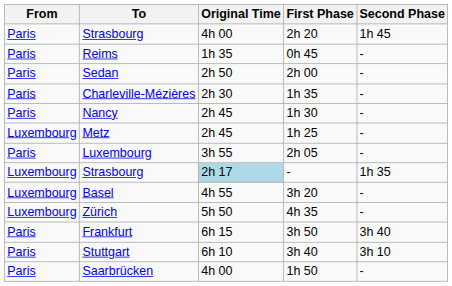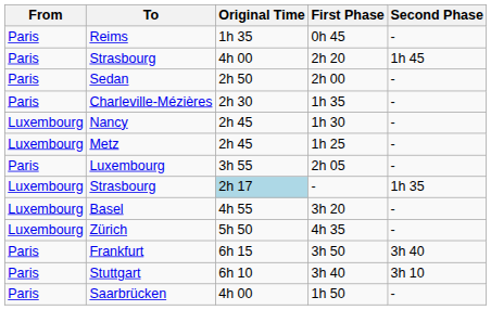 <table class="wikitable">
 <tr>
 <th>From</th>
 <th>To</th>
 <th>Original Time</th>
 <th>First Phase</th>
 <th>Second Phase</th>
 </tr>
 <tr>
 <td><a href='#'>Paris</a></td>
+<td><a href='#'>Reims</a></td>
+<td>1h 35</td>
+<td>0h 45</td>
+<td>-</td>
+</tr>
+<tr>
+<td><a href='#'>Paris</a></td>
 <td><a href='#'>Strasbourg</a></td>
 <td>4h 00</td>
 <td>2h 20</td>
 <td>1h 45</td>
-</tr>
-<tr>
-<td><a href='#'>Paris</a></td>
-<td><a href='#'>Reims</a></td>
-<td>1h 35</td>
-<td>0h 45</td>
-<td>-</td>
 </tr>
 <tr>
 <td><a href='#'>Paris</a></td>
 <td><a href='#'>Sedan</a></td>
 <td>2h 50</td>
 <td>2h 00</td>
 <td>-</td>
 </tr>
 <tr>
 <td><a href='#'>Paris</a></td>
 <td><a href='#'>Charleville-Mézières</a></td>
 <td>2h 30</td>
 <td>1h 35</td>
 <td>-</td>
 </tr>
 <tr>
-<td><a href='#'>Paris</a></td>
+<td><a href='#'>Luxembourg</a></td>
 <td><a href='#'>Nancy</a></td>
 <td>2h 45</td>
 <td>1h 30</td>
 <td>-</td>
 </tr>
 <tr>
 <td><a href='#'>Luxembourg</a></td>
 <td><a href='#'>Metz</a></td>
 <td>2h 45</td>
 <td>1h 25</td>
 <td>-</td>
 </tr>
 <tr>
 <td><a href='#'>Paris</a></td>
 <td><a href='#'>Luxembourg</a></td>
 <td>3h 55</td>
 <td>2h 05</td>
 <td>-</td>
 </tr>
 <tr>
 <td><a href='#'>Luxembourg</a></td>
 <td><a href='#'>Strasbourg</a></td>
 <td style="background: lightblue;">2h 17</td>
 <td>-</td>
 <td>1h 35</td>
 </tr>
 <tr>
 <td><a href='#'>Luxembourg</a></td>
 <td><a href='#'>Basel</a></td>
 <td>4h 55</td>
 <td>3h 20</td>
 <td>-</td>
 </tr>
 <tr>
 <td><a href='#'>Luxembourg</a></td>
 <td><a href='#'>Zürich</a></td>
 <td>5h 50</td>
 <td>4h 35</td>
 <td>-</td>
 </tr>
 <tr>
 <td><a href='#'>Paris</a></td>
 <td><a href='#'>Frankfurt</a></td>
 <td>6h 15</td>
 <td>3h 50</td>
 <td>3h 40</td>
 </tr>
 <tr>
 <td><a href='#'>Paris</a></td>
 <td><a href='#'>Stuttgart</a></td>
 <td>6h 10</td>
 <td>3h 40</td>
 <td>3h 10</td>
 </tr>
 <tr>
 <td><a href='#'>Paris</a></td>
 <td><a href='#'>Saarbrücken</a></td>
 <td>4h 00</td>
 <td>1h 50</td>
 <td>-</td>
 </tr>
 </table>
